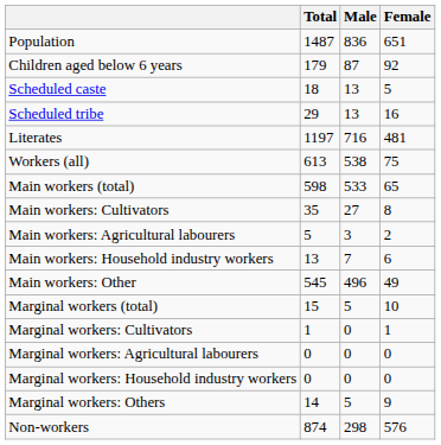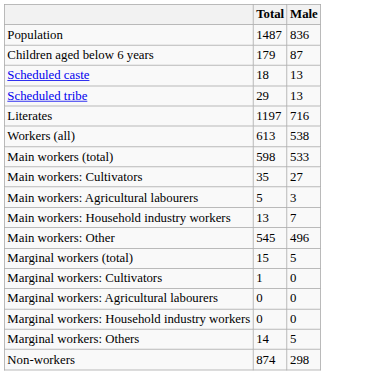 <table class="wikitable sortable">
 <tr>
 <th></th>
 <th>Total</th>
 <th>Male</th>
-<th>Female</th>
 </tr>
 <tr>
 <td>Population</td>
 <td>1487</td>
 <td>836</td>
-<td>651</td>
 </tr>
 <tr>
 <td>Children aged below 6 years</td>
 <td>179</td>
 <td>87</td>
-<td>92</td>
 </tr>
 <tr>
 <td><a href='#'>Scheduled caste</a></td>
 <td>18</td>
 <td>13</td>
-<td>5</td>
 </tr>
 <tr>
 <td><a href='#'>Scheduled tribe</a></td>
 <td>29</td>
 <td>13</td>
-<td>16</td>
 </tr>
 <tr>
 <td>Literates</td>
 <td>1197</td>
 <td>716</td>
-<td>481</td>
 </tr>
 <tr>
 <td>Workers (all)</td>
 <td>613</td>
 <td>538</td>
-<td>75</td>
 </tr>
 <tr>
 <td>Main workers (total)</td>
 <td>598</td>
 <td>533</td>
-<td>65</td>
 </tr>
 <tr>
 <td>Main workers: Cultivators</td>
 <td>35</td>
 <td>27</td>
-<td>8</td>
 </tr>
 <tr>
 <td>Main workers: Agricultural labourers</td>
 <td>5</td>
 <td>3</td>
-<td>2</td>
 </tr>
 <tr>
 <td>Main workers: Household industry workers</td>
 <td>13</td>
 <td>7</td>
-<td>6</td>
 </tr>
 <tr>
 <td>Main workers: Other</td>
 <td>545</td>
 <td>496</td>
-<td>49</td>
 </tr>
 <tr>
 <td>Marginal workers (total)</td>
 <td>15</td>
 <td>5</td>
-<td>10</td>
 </tr>
 <tr>
 <td>Marginal workers: Cultivators</td>
 <td>1</td>
 <td>0</td>
-<td>1</td>
 </tr>
 <tr>
 <td>Marginal workers: Agricultural labourers</td>
-<td>0</td>
 <td>0</td>
 <td>0</td>
 </tr>
 <tr>
 <td>Marginal workers: Household industry workers</td>
 <td>0</td>
 <td>0</td>
-<td>0</td>
 </tr>
 <tr>
 <td>Marginal workers: Others</td>
 <td>14</td>
 <td>5</td>
-<td>9</td>
 </tr>
 <tr>
 <td>Non-workers</td>
 <td>874</td>
 <td>298</td>
-<td>576</td>
 </tr>
 </table>
